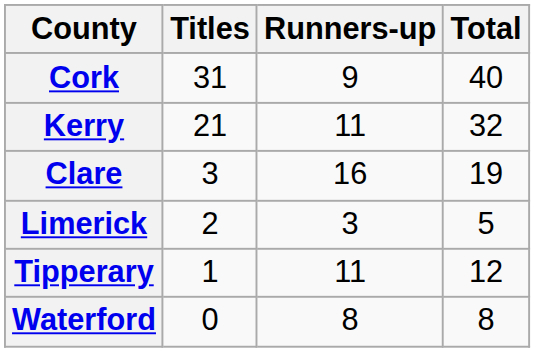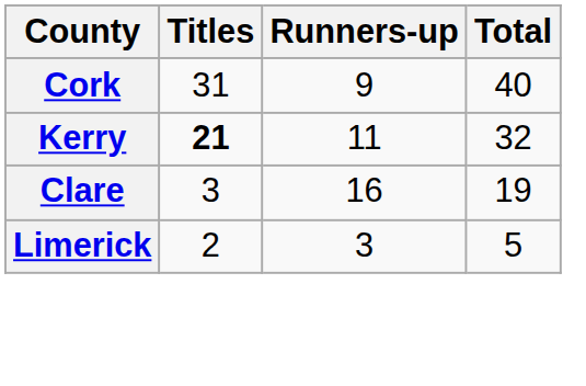 <table class="wikitable plainrowheaders sortable">
 <tr>
 <th scope="col">County</th>
 <th scope="col">Titles</th>
 <th scope="col">Runners-up</th>
 <th scope="col">Total</th>
 </tr>
 <tr align="center">
 <th scope="row"> <a href='#'>Cork</a></th>
 <td>31</td>
 <td>9</td>
 <td>40</td>
 </tr>
 <tr align="center">
 <th scope="row"> <a href='#'>Kerry</a></th>
-<td>21</td>
+<td><strong>21</strong></td>
 <td>11</td>
 <td>32</td>
 </tr>
 <tr align="center">
 <th scope="row"> <a href='#'>Clare</a></th>
 <td>3</td>
 <td>16</td>
 <td>19</td>
 </tr>
 <tr align="center">
 <th scope="row"> <a href='#'>Limerick</a></th>
 <td>2</td>
 <td>3</td>
 <td>5</td>
 </tr>
-<tr align="center">
-<th scope="row"> <a href='#'>Tipperary</a></th>
-<td>1</td>
-<td>11</td>
-<td>12</td>
-</tr>
-<tr align="center">
-<th scope="row"> <a href='#'>Waterford</a></th>
-<td>0</td>
-<td>8</td>
-<td>8</td>
-</tr>
 </table>
